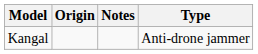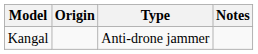 <table class="wikitable">
 <tr>
 <th>Model</th>
 <th>Origin</th>
+<th>Type</th>
 <th>Notes</th>
-<th>Type</th>
 </tr>
 <tr>
 <td>Kangal</td>
 <td></td>
+<td>Anti-drone jammer</td>
 <td></td>
-<td>Anti-drone jammer</td>
 </tr>
 </table>
